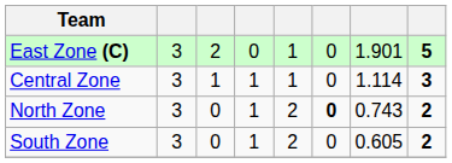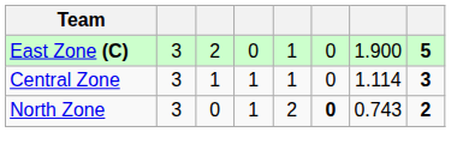 <table class="wikitable" style="text-align:center">
 <tr>
 <th style="width:120px">Team</th>
 <th style="width:25px"></th>
 <th style="width:25px"></th>
 <th style="width:25px"></th>
 <th style="width:25px"></th>
 <th style="width:25px"></th>
 <th style="width:25px"></th>
 <th style="width:25px"></th>
 </tr>
 <tr style="background:#cfc;">
 <td style="text-align:left"><a href='#'>East Zone</a> <strong>(C)</strong></td>
 <td>3</td>
 <td>2</td>
 <td>0</td>
 <td>1</td>
 <td>0</td>
-<td>1.901</td>
+<td>1.900</td>
 <td><strong>5</strong></td>
 </tr>
 <tr>
 <td style="text-align:left"><a href='#'>Central Zone</a></td>
 <td>3</td>
 <td>1</td>
 <td>1</td>
 <td>1</td>
 <td>0</td>
 <td>1.114</td>
 <td><strong>3</strong></td>
 </tr>
 <tr>
 <td style="text-align:left"><a href='#'>North Zone</a></td>
 <td>3</td>
 <td>0</td>
 <td>1</td>
 <td>2</td>
 <td><strong>0</strong></td>
 <td>0.743</td>
 <td><strong>2</strong></td>
 </tr>
 <tr>
-<td style="text-align:left"><a href='#'>South Zone</a></td>
-<td>3</td>
-<td>0</td>
-<td>1</td>
-<td>2</td>
-<td>0</td>
-<td>0.605</td>
-<td><strong>2</strong></td>
-</tr>
-<tr>
 </tr>
 </table>
